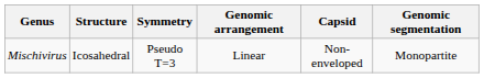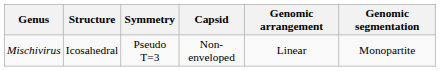 <table class="wikitable sortable" style="text-align:center">
 <tr>
 <th>Genus</th>
 <th>Structure</th>
 <th>Symmetry</th>
+<th>Capsid</th>
 <th>Genomic arrangement</th>
-<th>Capsid</th>
 <th>Genomic segmentation</th>
 </tr>
 <tr>
 <td><em>Mischivirus</em></td>
 <td>Icosahedral</td>
 <td>Pseudo T=3</td>
+<td>Non-enveloped</td>
 <td>Linear</td>
-<td>Non-enveloped</td>
 <td>Monopartite</td>
 </tr>
 </table>
